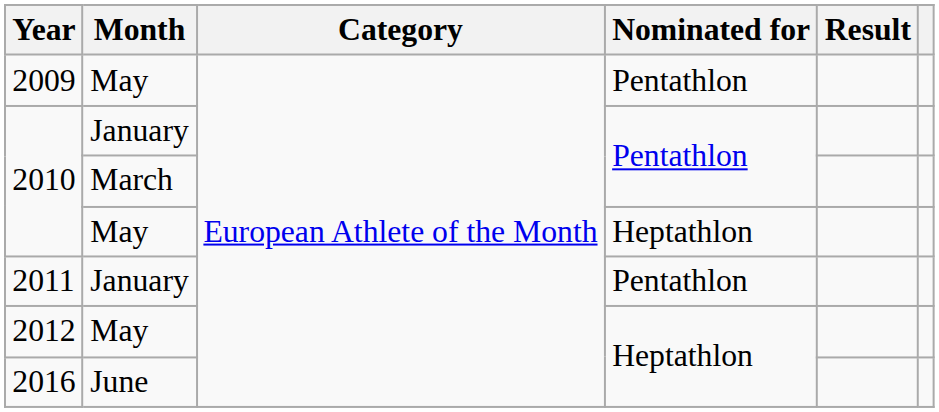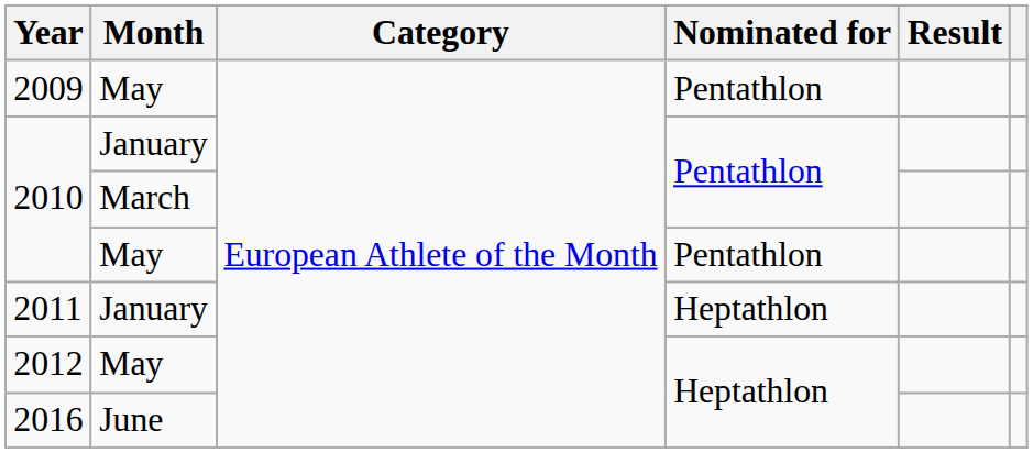 <table class="wikitable plainrowheaders">
 <tr>
 <th scope="col">Year</th>
 <th scope="col">Month</th>
 <th scope="col">Category</th>
 <th scope="col">Nominated for</th>
 <th scope="col">Result</th>
 <th scope="col"></th>
 </tr>
 <tr>
 <td>2009</td>
 <td>May</td>
 <td rowspan = "7"><a href='#'>European Athlete of the Month</a></td>
 <td>Pentathlon</td>
 <td></td>
 <td></td>
 </tr>
 <tr>
 <td rowspan = "3">2010</td>
 <td>January</td>
 <td rowspan = "2"><a href='#'>Pentathlon</a></td>
 <td></td>
 <td></td>
 </tr>
 <tr>
 <td>March</td>
 <td></td>
 <td></td>
 </tr>
 <tr>
 <td>May</td>
-<td>Heptathlon</td>
+<td>Pentathlon</td>
 <td></td>
 <td></td>
 </tr>
 <tr>
 <td>2011</td>
 <td>January</td>
-<td>Pentathlon</td>
+<td>Heptathlon</td>
 <td></td>
 <td></td>
 </tr>
 <tr>
 <td>2012</td>
 <td>May</td>
 <td rowspan = "2">Heptathlon</td>
 <td></td>
 <td></td>
 </tr>
 <tr>
 <td>2016</td>
 <td>June</td>
 <td></td>
 <td></td>
 </tr>
 </table>
